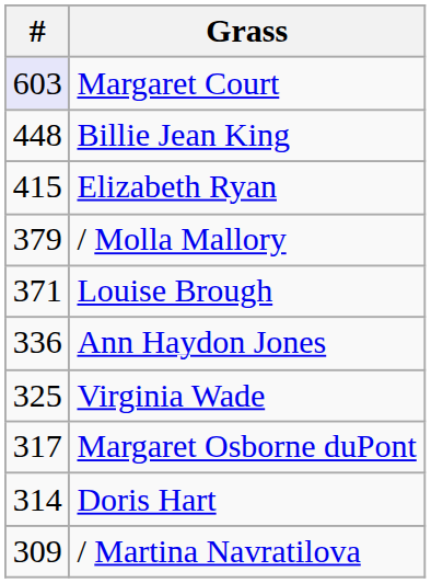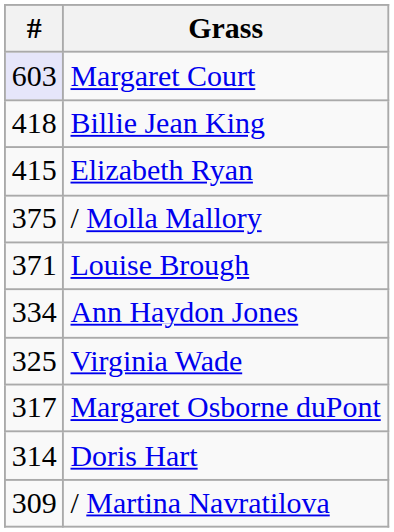 <table class="wikitable">
 <tr>
 <th>#</th>
 <th>Grass</th>
 </tr>
 <tr>
 <td style="background: lavender;">603</td>
 <td> <a href='#'>Margaret Court</a></td>
 </tr>
 <tr>
-<td>448</td>
+<td>418</td>
 <td> <a href='#'>Billie Jean King</a></td>
 </tr>
 <tr>
 <td>415</td>
 <td> <a href='#'>Elizabeth Ryan</a></td>
 </tr>
 <tr>
-<td>379</td>
+<td>375</td>
 <td>/ <a href='#'>Molla Mallory</a></td>
 </tr>
 <tr>
 <td>371</td>
 <td> <a href='#'>Louise Brough</a></td>
 </tr>
 <tr>
-<td>336</td>
+<td>334</td>
 <td> <a href='#'>Ann Haydon Jones</a></td>
 </tr>
 <tr>
 <td>325</td>
 <td> <a href='#'>Virginia Wade</a></td>
 </tr>
 <tr>
 <td>317</td>
 <td> <a href='#'>Margaret Osborne duPont</a></td>
 </tr>
 <tr>
 <td>314</td>
 <td> <a href='#'>Doris Hart</a></td>
 </tr>
 <tr>
 <td>309</td>
 <td>/ <a href='#'>Martina Navratilova</a></td>
 </tr>
 </table>
